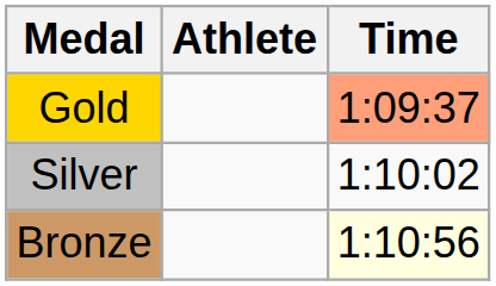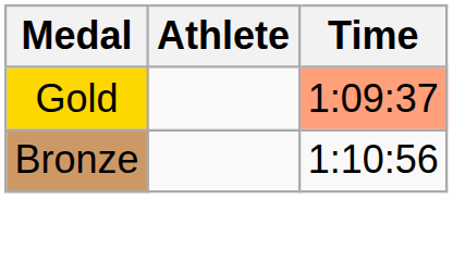 <table class="wikitable">
 <tr>
 <th>Medal</th>
 <th>Athlete</th>
 <th>Time</th>
 </tr>
 <tr>
 <td style="text-align:center;background-color:gold;">Gold</td>
 <td></td>
 <td style="background: lightsalmon;">1:09:37</td>
 </tr>
 <tr>
-<td style="text-align:center;background-color:silver;">Silver</td>
-<td></td>
-<td>1:10:02</td>
-</tr>
-<tr>
 <td style="text-align:center;background-color:#CC9966;">Bronze</td>
 <td></td>
-<td style="background: lightyellow;">1:10:56</td>
+<td>1:10:56</td>
 </tr>
 </table>
